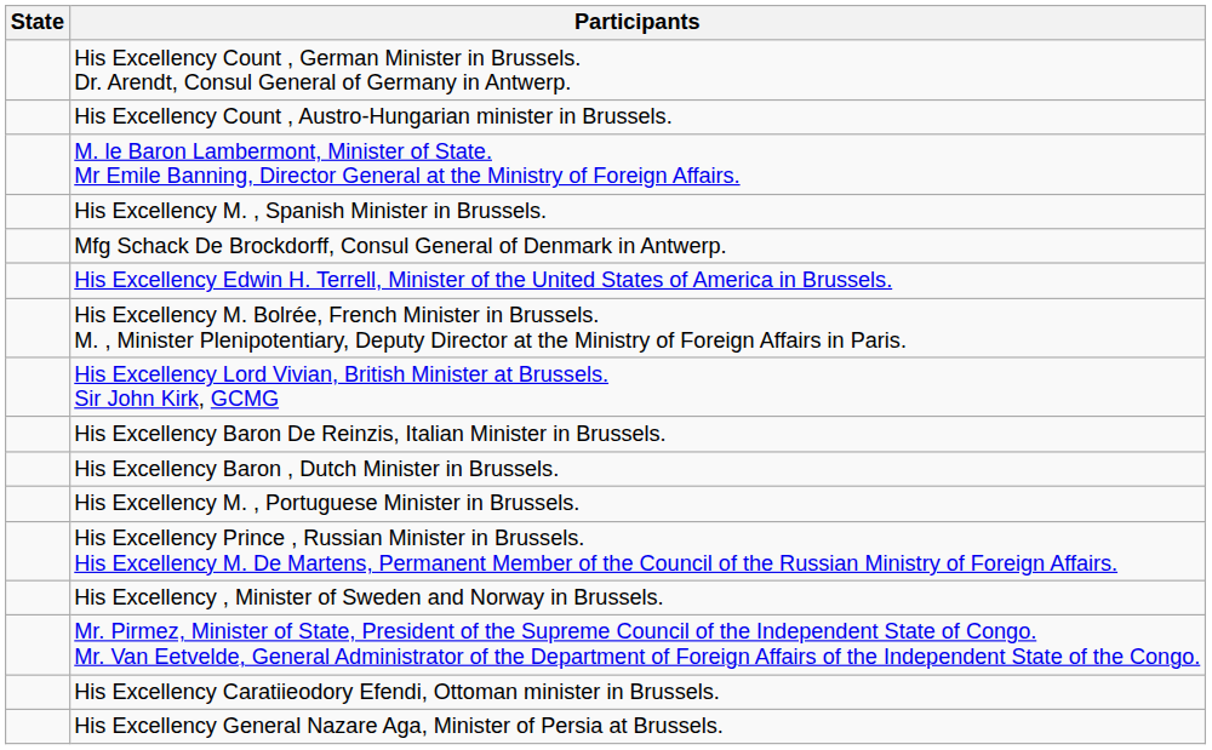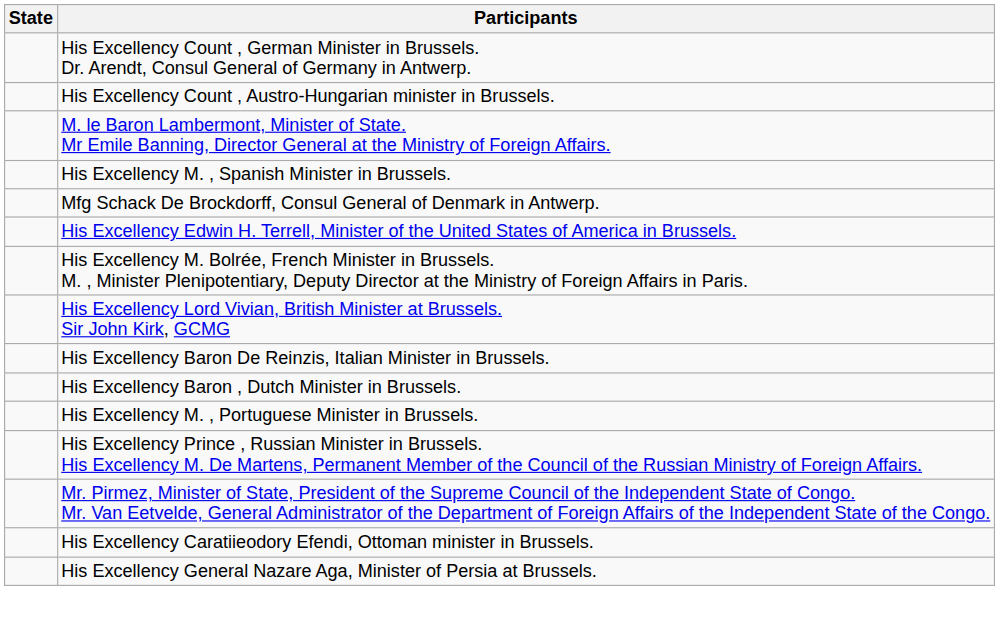 <table class="wikitable sortable">
 <tr>
 <th>State</th>
 <th>Participants</th>
 </tr>
 <tr>
 <td></td>
 <td>His Excellency Count , German Minister in Brussels.<br> Dr. Arendt, Consul General of Germany in Antwerp.</td>
 </tr>
 <tr>
 <td></td>
 <td>His Excellency Count , Austro-Hungarian minister in Brussels.</td>
 </tr>
 <tr>
 <td></td>
 <td><a href='#'>M. le Baron Lambermont, Minister of State.</a><br> <a href='#'>Mr Emile Banning, Director General at the Ministry of Foreign Affairs.</a></td>
 </tr>
 <tr>
 <td></td>
 <td>His Excellency M. , Spanish Minister in Brussels.</td>
 </tr>
 <tr>
 <td></td>
 <td>Mfg Schack De Brockdorff, Consul General of Denmark in Antwerp.</td>
 </tr>
 <tr>
 <td></td>
 <td><a href='#'>His Excellency Edwin H. Terrell, Minister of the United States of America in Brussels.</a></td>
 </tr>
 <tr>
 <td></td>
 <td>His Excellency M. Bolrée, French Minister in Brussels.<br> M. , Minister Plenipotentiary, Deputy Director at the Ministry of Foreign Affairs in Paris.</td>
 </tr>
 <tr>
 <td></td>
 <td><a href='#'>His Excellency Lord Vivian, British Minister at Brussels.</a><br> <a href='#'>Sir John Kirk</a>, <a href='#'>GCMG</a></td>
 </tr>
 <tr>
 <td></td>
 <td>His Excellency Baron De Reinzis, Italian Minister in Brussels.</td>
 </tr>
 <tr>
 <td></td>
 <td>His Excellency Baron , Dutch Minister in Brussels.</td>
 </tr>
 <tr>
 <td></td>
 <td>His Excellency M. , Portuguese Minister in Brussels.</td>
 </tr>
 <tr>
 <td></td>
 <td>His Excellency Prince , Russian Minister in Brussels.<br> <a href='#'>His Excellency M. De Martens, Permanent Member of the Council of the Russian Ministry of Foreign Affairs.</a></td>
 </tr>
 <tr>
 <td></td>
-<td>His Excellency , Minister of Sweden and Norway in Brussels.</td>
-</tr>
-<tr>
-<td></td>
 <td><a href='#'>Mr. Pirmez, Minister of State, President of the Supreme Council of the Independent State of Congo.</a><br> <a href='#'>Mr. Van Eetvelde, General Administrator of the Department of Foreign Affairs of the Independent State of the Congo.</a></td>
 </tr>
 <tr>
 <td></td>
 <td>His Excellency Caratiieodory Efendi, Ottoman minister in Brussels.</td>
 </tr>
 <tr>
 <td></td>
 <td>His Excellency General Nazare Aga, Minister of Persia at Brussels.</td>
 </tr>
 </table>
